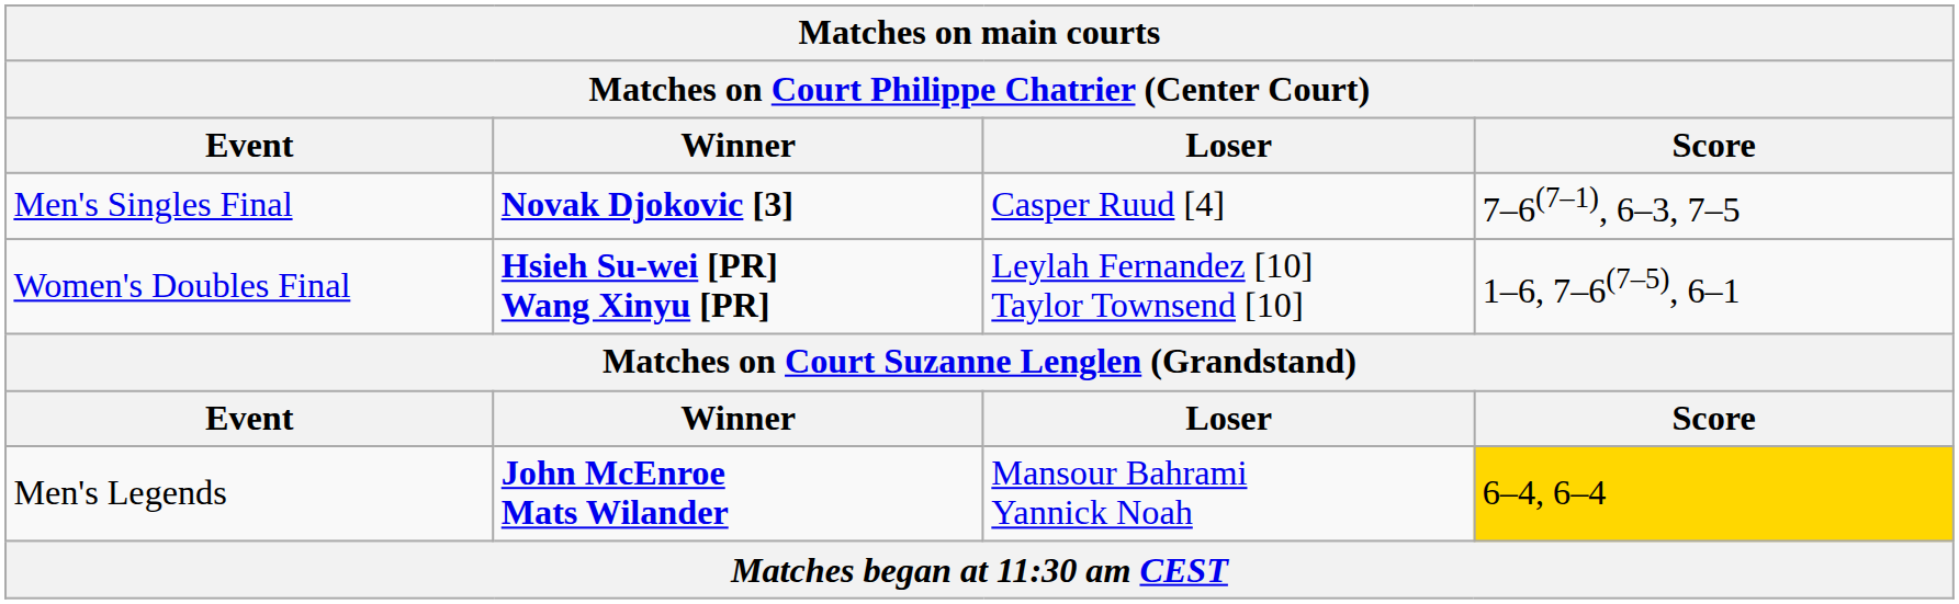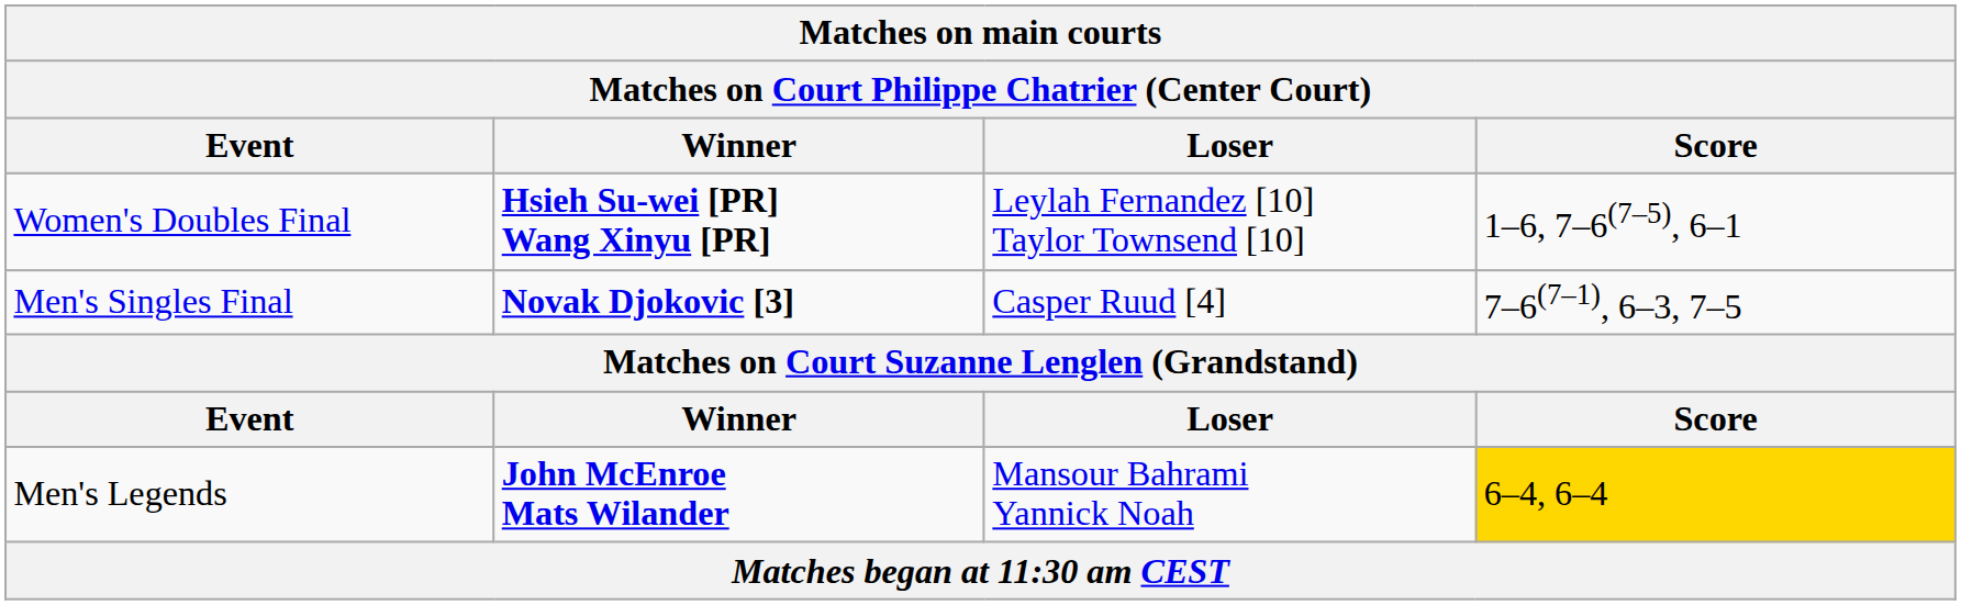 <table class="wikitable" style="margin:auto;">
 <tr>
 <th colspan=4 style=white-space:nowrap>Matches on main courts</th>
 </tr>
 <tr>
 <th colspan=4>Matches on <a href='#'>Court Philippe Chatrier</a> (Center Court)</th>
 </tr>
 <tr>
 <th width=250>Event</th>
 <th width=250>Winner</th>
 <th width=250>Loser</th>
 <th width=250>Score</th>
 </tr>
 <tr>
+<td><a href='#'>Women's Doubles Final</a></td>
+<td><strong> <a href='#'>Hsieh Su-wei</a> [PR] <br>  <a href='#'>Wang Xinyu</a> [PR] </strong></td>
+<td> <a href='#'>Leylah Fernandez</a> [10] <br>  <a href='#'>Taylor Townsend</a> [10]</td>
+<td>1–6, 7–6<sup>(7–5)</sup>, 6–1</td>
+</tr>
+<tr>
 <td><a href='#'>Men's Singles Final</a></td>
 <td><strong> <a href='#'>Novak Djokovic</a> [3]</strong></td>
 <td> <a href='#'>Casper Ruud</a> [4]</td>
 <td>7–6<sup>(7–1)</sup>, 6–3, 7–5</td>
-</tr>
-<tr>
-<td><a href='#'>Women's Doubles Final</a></td>
-<td><strong> <a href='#'>Hsieh Su-wei</a> [PR] <br>  <a href='#'>Wang Xinyu</a> [PR] </strong></td>
-<td> <a href='#'>Leylah Fernandez</a> [10] <br>  <a href='#'>Taylor Townsend</a> [10]</td>
-<td>1–6, 7–6<sup>(7–5)</sup>, 6–1</td>
 </tr>
 <tr>
 <th colspan=4>Matches on <a href='#'>Court Suzanne Lenglen</a> (Grandstand)</th>
 </tr>
 <tr>
 <th width=250>Event</th>
 <th width=250>Winner</th>
 <th width=250>Loser</th>
 <th width=250>Score</th>
 </tr>
 <tr>
 <td>Men's Legends</td>
 <td><strong> <a href='#'>John McEnroe</a> <br>  <a href='#'>Mats Wilander</a></strong></td>
 <td> <a href='#'>Mansour Bahrami</a> <br>  <a href='#'>Yannick Noah</a></td>
 <td style="background: gold;">6–4, 6–4</td>
 </tr>
 <tr>
 <th colspan=4><em>Matches began at 11:30 am <a href='#'>CEST</a></em></th>
 </tr>
 </table>
